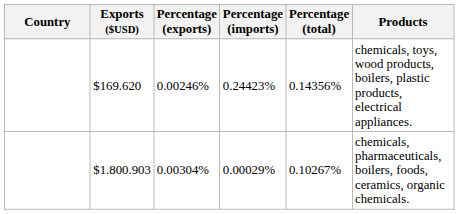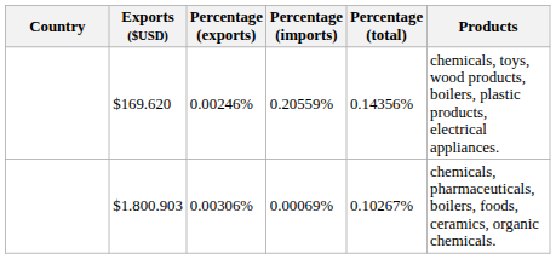 <table class="sortable wikitable" border="0" style="background:#ffffff" align="top">
 <tr>
 <th width="100 px">Country</th>
 <th width="40 px">Exports <small>($USD)</small></th>
 <th width="40 px">Percentage (exports)</th>
 <th width="40 px">Percentage (imports)</th>
 <th width="40 px">Percentage (total)</th>
 <th width="120 px">Products</th>
 </tr>
 <tr>
 <td></td>
 <td>$169.620</td>
 <td>0.00246%</td>
-<td>0.24423%</td>
+<td>0.20559%</td>
 <td>0.14356%</td>
 <td>chemicals, toys, wood products, boilers, plastic products, electrical appliances.</td>
 </tr>
 <tr>
 <td></td>
 <td>$1.800.903</td>
-<td>0.00304%</td>
-<td>0.00029%</td>
+<td>0.00306%</td>
+<td>0.00069%</td>
 <td>0.10267%</td>
 <td>chemicals, pharmaceuticals, boilers, foods, ceramics, organic chemicals.</td>
 </tr>
 </table>
